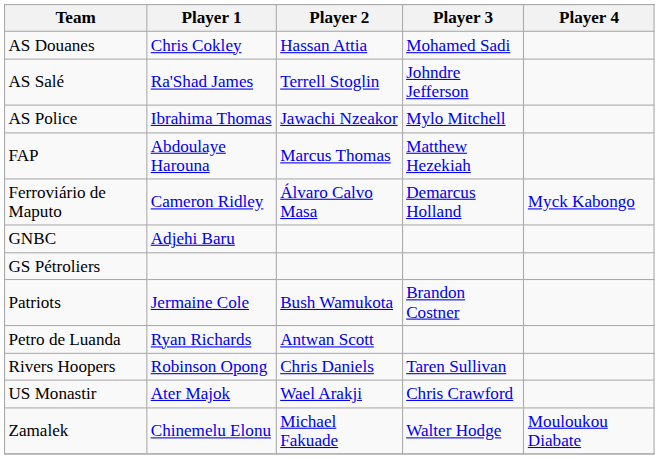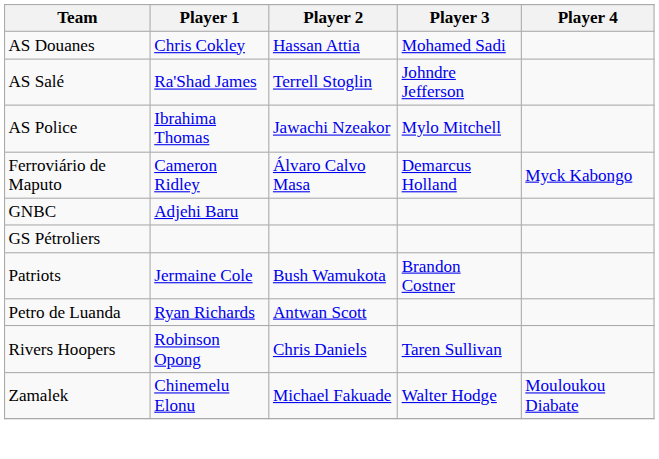 <table class="wikitable">
 <tr>
 <th rowspan=2>Team</th>
 </tr>
 <tr>
 <th>Player 1</th>
 <th>Player 2</th>
 <th>Player 3</th>
 <th>Player 4</th>
 </tr>
 <tr>
 <td>AS Douanes</td>
 <td> <a href='#'>Chris Cokley</a></td>
 <td> <a href='#'>Hassan Attia</a></td>
 <td> <a href='#'>Mohamed Sadi</a></td>
 <td></td>
 </tr>
 <tr>
 <td>AS Salé</td>
 <td> <a href='#'>Ra'Shad James</a></td>
 <td> <a href='#'>Terrell Stoglin</a></td>
 <td> <a href='#'>Johndre Jefferson</a></td>
 <td></td>
 </tr>
 <tr>
 <td>AS Police</td>
 <td> <a href='#'>Ibrahima Thomas</a></td>
 <td> <a href='#'>Jawachi Nzeakor</a></td>
 <td> <a href='#'>Mylo Mitchell</a></td>
-<td></td>
-</tr>
-<tr>
-<td>FAP</td>
-<td> <a href='#'>Abdoulaye Harouna</a></td>
-<td> <a href='#'>Marcus Thomas</a></td>
-<td> <a href='#'>Matthew Hezekiah</a></td>
 <td></td>
 </tr>
 <tr>
 <td>Ferroviário de Maputo</td>
 <td> <a href='#'>Cameron Ridley</a></td>
 <td> <a href='#'>Álvaro Calvo Masa</a></td>
 <td> <a href='#'>Demarcus Holland</a></td>
 <td> <a href='#'>Myck Kabongo</a></td>
 </tr>
 <tr>
 <td>GNBC</td>
 <td> <a href='#'>Adjehi Baru</a></td>
 <td></td>
 <td></td>
 <td></td>
 </tr>
 <tr>
 <td>GS Pétroliers</td>
 <td></td>
 <td></td>
 <td></td>
 <td></td>
 </tr>
 <tr>
 <td>Patriots</td>
 <td> <a href='#'>Jermaine Cole</a></td>
 <td> <a href='#'>Bush Wamukota</a></td>
 <td> <a href='#'>Brandon Costner</a></td>
 <td></td>
 </tr>
 <tr>
 <td>Petro de Luanda</td>
 <td> <a href='#'>Ryan Richards</a></td>
 <td> <a href='#'>Antwan Scott</a></td>
 <td></td>
 <td></td>
 </tr>
 <tr>
 <td>Rivers Hoopers</td>
 <td> <a href='#'>Robinson Opong</a></td>
 <td> <a href='#'>Chris Daniels</a></td>
 <td> <a href='#'>Taren Sullivan</a></td>
 <td></td>
 </tr>
 <tr>
-<td>US Monastir</td>
-<td> <a href='#'>Ater Majok</a></td>
-<td> <a href='#'>Wael Arakji</a></td>
-<td> <a href='#'>Chris Crawford</a></td>
-<td></td>
-</tr>
-<tr>
 <td>Zamalek</td>
 <td> <a href='#'>Chinemelu Elonu</a></td>
 <td> <a href='#'>Michael Fakuade</a></td>
 <td> <a href='#'>Walter Hodge</a></td>
 <td> <a href='#'>Mouloukou Diabate</a></td>
 </tr>
 <tr>
 </tr>
 </table>
